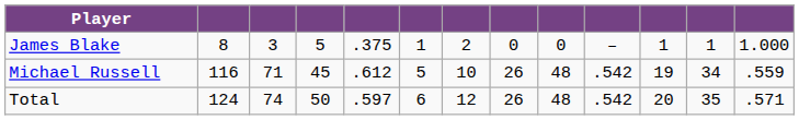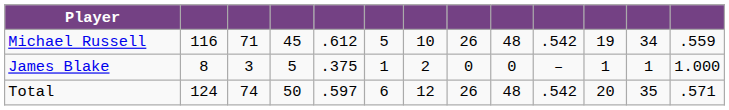 <table class="wikitable" style="text-align:center">
 <tr>
 <th style="background:#744184; color:white" width="200px">Player</th>
 <th style="background:#744184; color:white" width="40px"></th>
 <th style="background:#744184; color:white" width="40px"></th>
 <th style="background:#744184; color:white" width="40px"></th>
 <th style="background:#744184; color:white" width="40px"></th>
 <th style="background:#744184; color:white" width="40px"></th>
 <th style="background:#744184; color:white" width="40px"></th>
 <th style="background:#744184; color:white" width="40px"></th>
 <th style="background:#744184; color:white" width="40px"></th>
 <th style="background:#744184; color:white" width="40px"></th>
 <th style="background:#744184; color:white" width="40px"></th>
 <th style="background:#744184; color:white" width="40px"></th>
 <th style="background:#744184; color:white" width="40px"></th>
 </tr>
 <tr>
+<td style="text-align:left"><a href='#'>Michael Russell</a></td>
+<td>116</td>
+<td>71</td>
+<td>45</td>
+<td>.612</td>
+<td>5</td>
+<td>10</td>
+<td>26</td>
+<td>48</td>
+<td>.542</td>
+<td>19</td>
+<td>34</td>
+<td>.559</td>
+</tr>
+<tr>
 <td style="text-align:left"><a href='#'>James Blake</a></td>
 <td>8</td>
 <td>3</td>
 <td>5</td>
 <td>.375</td>
 <td>1</td>
 <td>2</td>
 <td>0</td>
 <td>0</td>
 <td>–</td>
 <td>1</td>
 <td>1</td>
 <td>1.000</td>
-</tr>
-<tr>
-<td style="text-align:left"><a href='#'>Michael Russell</a></td>
-<td>116</td>
-<td>71</td>
-<td>45</td>
-<td>.612</td>
-<td>5</td>
-<td>10</td>
-<td>26</td>
-<td>48</td>
-<td>.542</td>
-<td>19</td>
-<td>34</td>
-<td>.559</td>
 </tr>
 <tr>
 <td style="text-align:left">Total</td>
 <td>124</td>
 <td>74</td>
 <td>50</td>
 <td>.597</td>
 <td>6</td>
 <td>12</td>
 <td>26</td>
 <td>48</td>
 <td>.542</td>
 <td>20</td>
 <td>35</td>
 <td>.571</td>
 </tr>
 </table>
